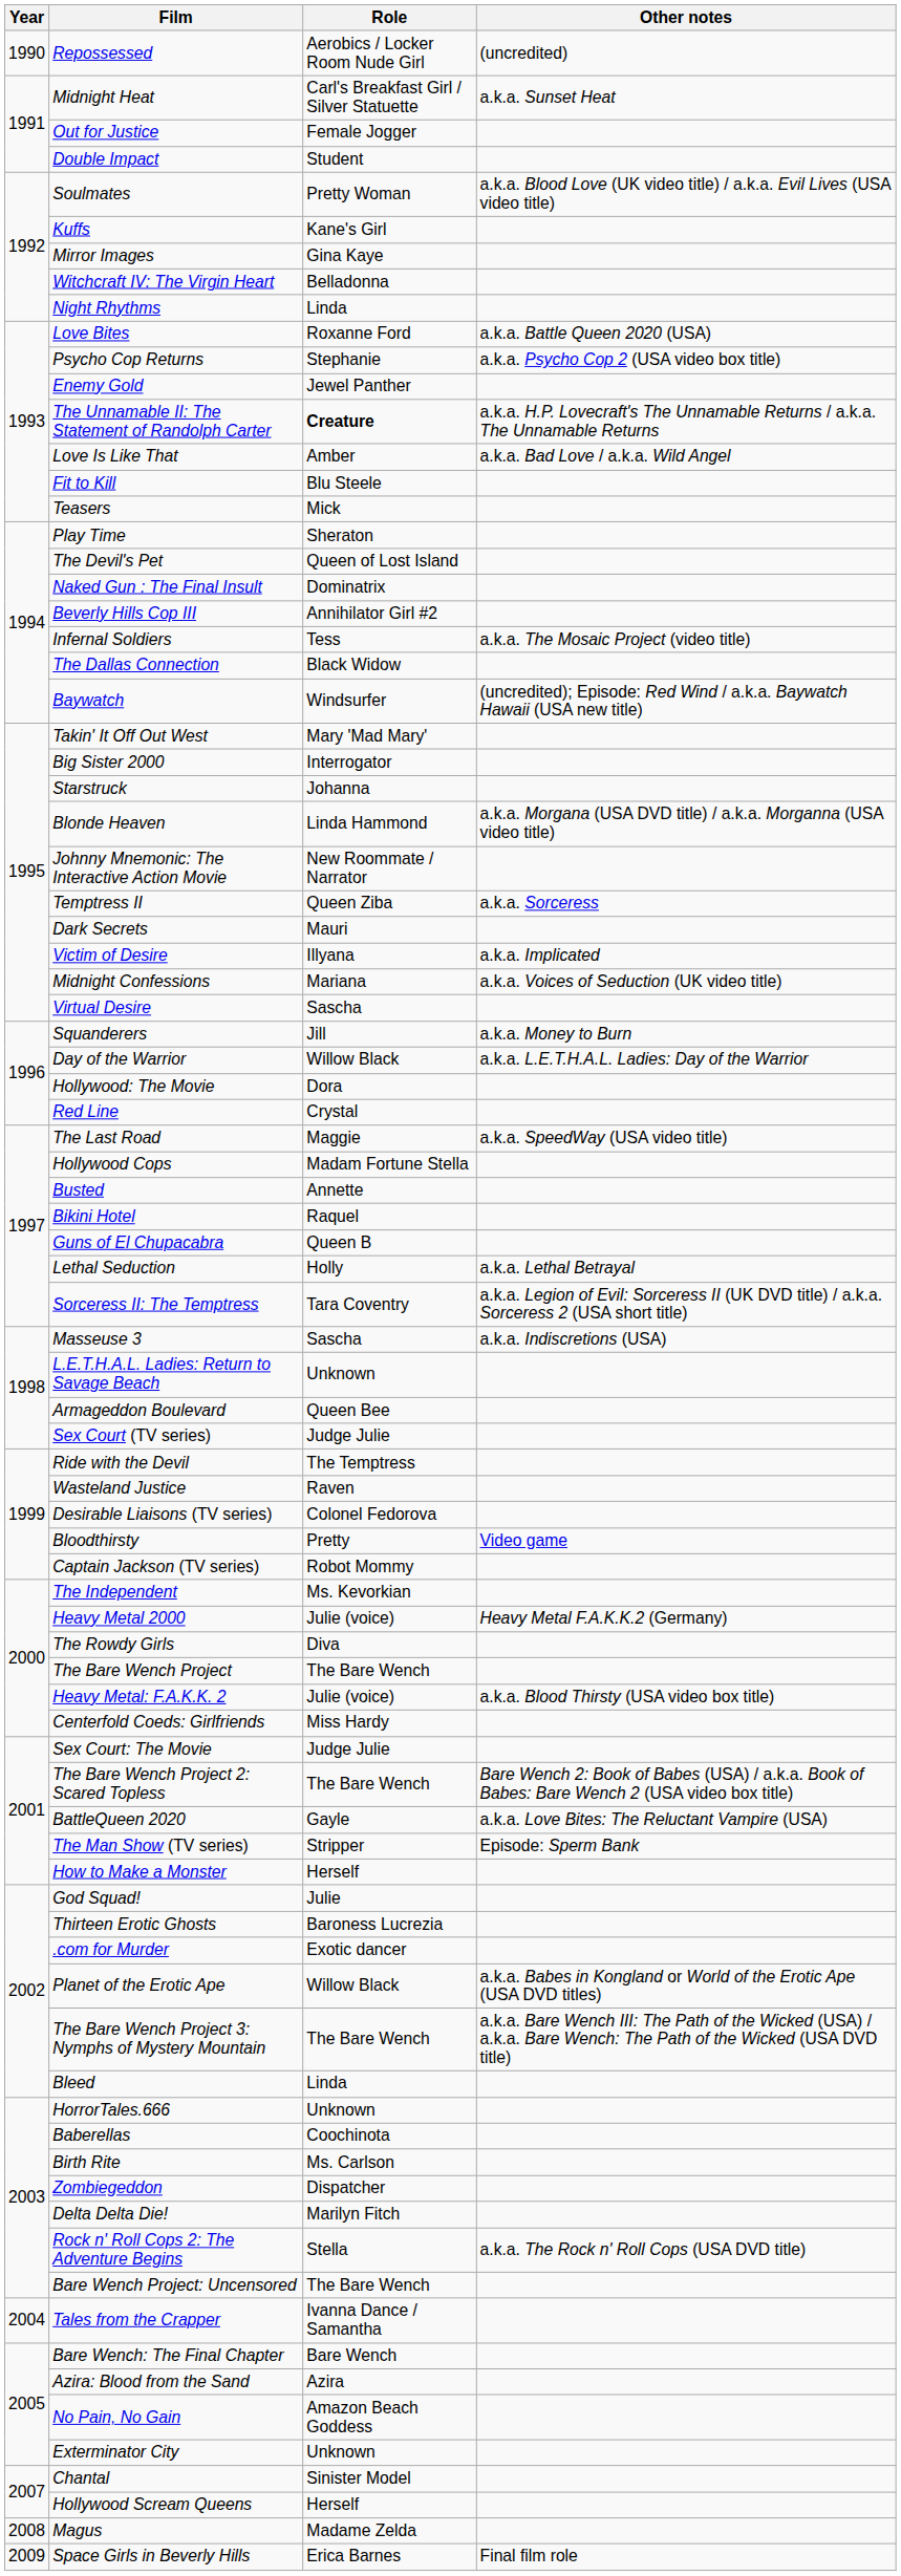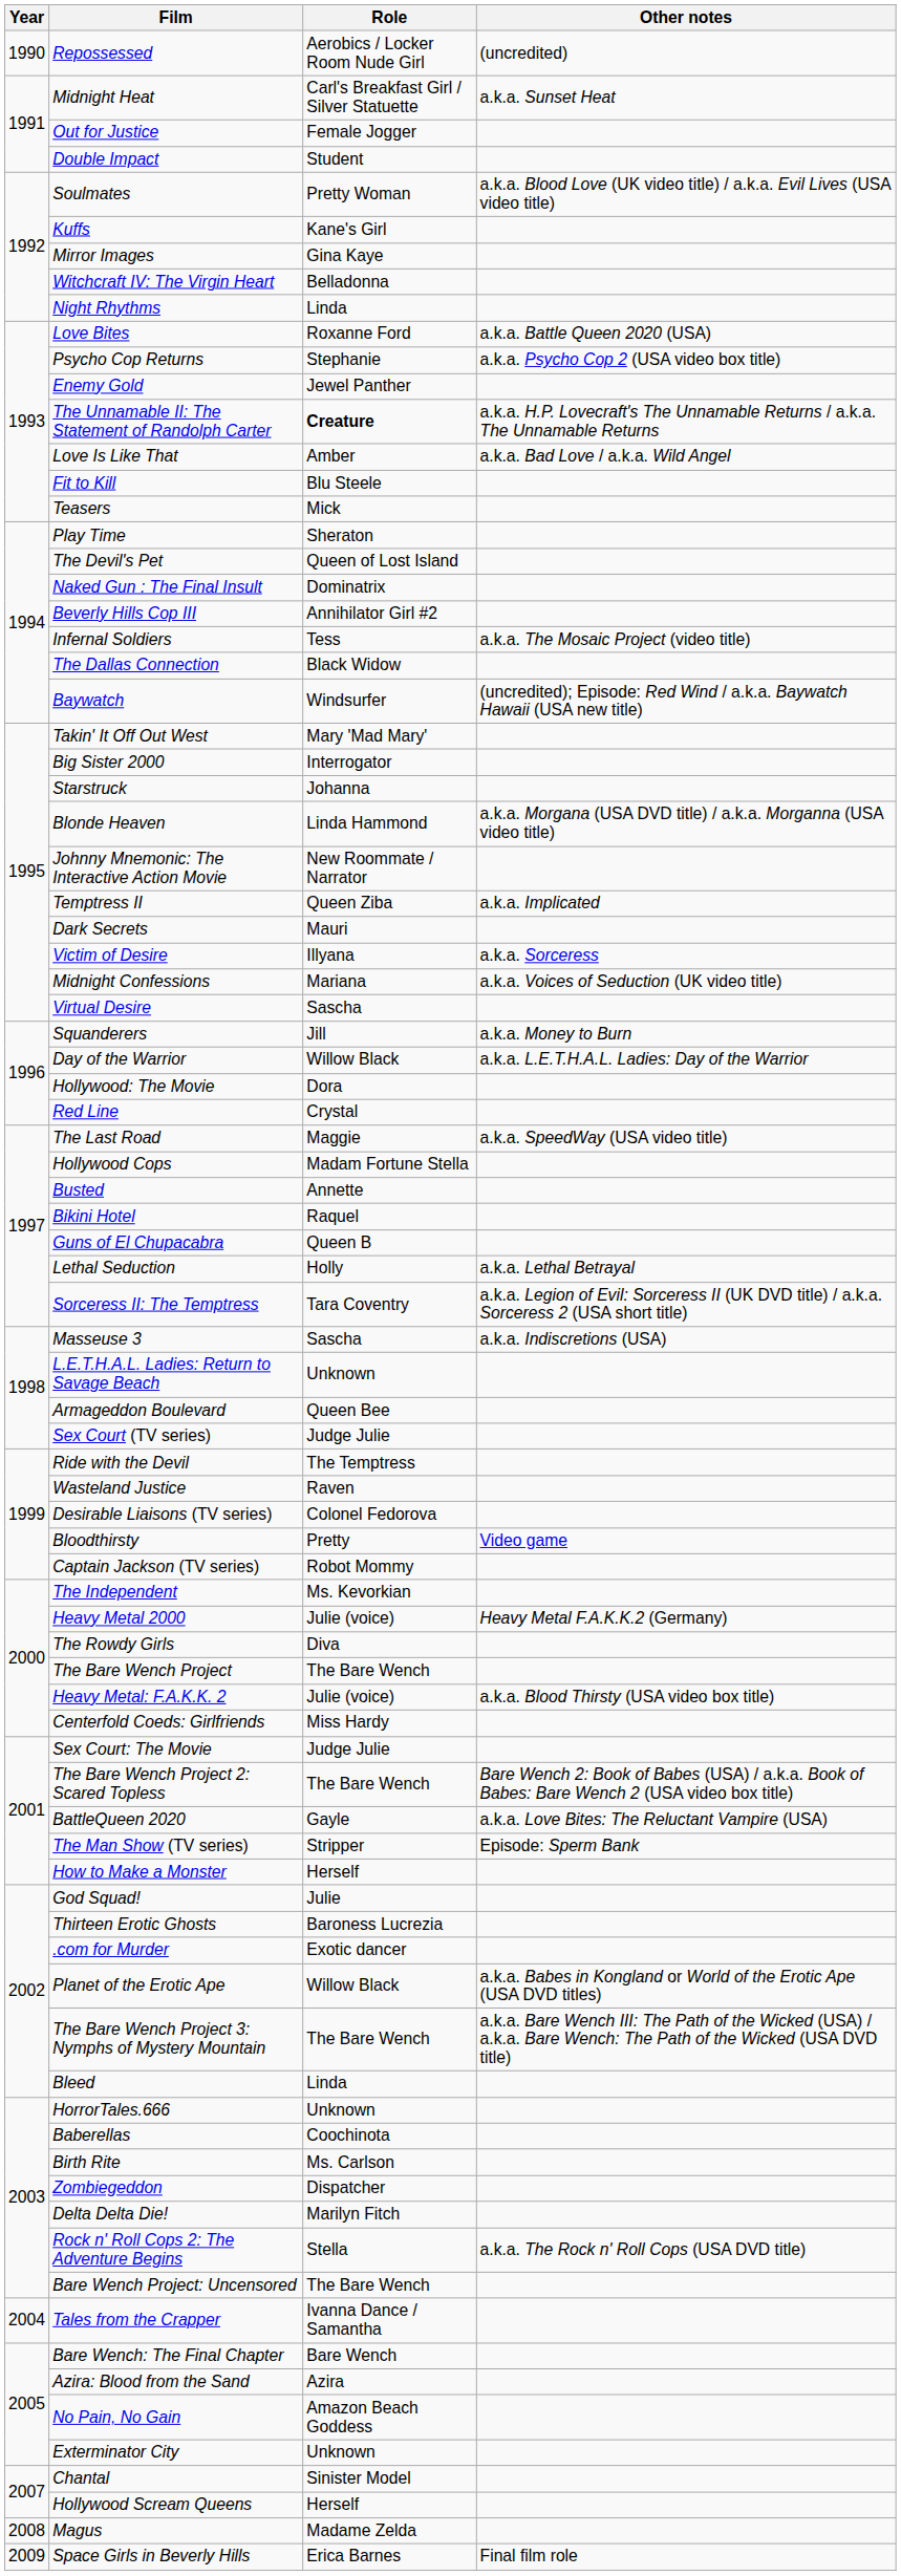 <table class="wikitable">
 <tr>
 <th>Year</th>
 <th>Film</th>
 <th>Role</th>
 <th>Other notes</th>
 </tr>
 <tr>
 <td>1990</td>
 <td><em><a href='#'>Repossessed</a></em></td>
 <td>Aerobics / Locker Room Nude Girl</td>
 <td>(uncredited)</td>
 </tr>
 <tr>
 <td rowspan="3">1991</td>
 <td><em>Midnight Heat</em></td>
 <td>Carl's Breakfast Girl / Silver Statuette</td>
 <td>a.k.a. <em>Sunset Heat</em></td>
 </tr>
 <tr>
 <td><em><a href='#'>Out for Justice</a></em></td>
 <td>Female Jogger</td>
 <td></td>
 </tr>
 <tr>
 <td><em><a href='#'>Double Impact</a></em></td>
 <td>Student</td>
 <td></td>
 </tr>
 <tr>
 <td rowspan="5">1992</td>
 <td><em>Soulmates</em></td>
 <td>Pretty Woman</td>
 <td>a.k.a. <em>Blood Love</em> (UK video title) / a.k.a. <em>Evil Lives</em> (USA video title)</td>
 </tr>
 <tr>
 <td><em><a href='#'>Kuffs</a></em></td>
 <td>Kane's Girl</td>
 <td></td>
 </tr>
 <tr>
 <td><em>Mirror Images</em></td>
 <td>Gina Kaye</td>
 <td></td>
 </tr>
 <tr>
 <td><em><a href='#'>Witchcraft IV: The Virgin Heart</a></em></td>
 <td>Belladonna</td>
 <td></td>
 </tr>
 <tr>
 <td><em><a href='#'>Night Rhythms</a></em></td>
 <td>Linda</td>
 <td></td>
 </tr>
 <tr>
 <td rowspan="7">1993</td>
 <td><em><a href='#'>Love Bites</a></em></td>
 <td>Roxanne Ford</td>
 <td>a.k.a. <em>Battle Queen 2020</em> (USA)</td>
 </tr>
 <tr>
 <td><em>Psycho Cop Returns</em></td>
 <td>Stephanie</td>
 <td>a.k.a. <em><a href='#'>Psycho Cop 2</a></em> (USA video box title)</td>
 </tr>
 <tr>
 <td><em><a href='#'>Enemy Gold</a></em></td>
 <td>Jewel Panther</td>
 <td></td>
 </tr>
 <tr>
 <td><em><a href='#'>The Unnamable II: The Statement of Randolph Carter</a></em></td>
 <td><strong>Creature</strong></td>
 <td>a.k.a. <em>H.P. Lovecraft's The Unnamable Returns</em> / a.k.a. <em>The Unnamable Returns</em></td>
 </tr>
 <tr>
 <td><em>Love Is Like That</em></td>
 <td>Amber</td>
 <td>a.k.a. <em>Bad Love</em> / a.k.a. <em>Wild Angel</em></td>
 </tr>
 <tr>
 <td><em><a href='#'>Fit to Kill</a></em></td>
 <td>Blu Steele</td>
 <td></td>
 </tr>
 <tr>
 <td><em>Teasers</em></td>
 <td>Mick</td>
 <td></td>
 </tr>
 <tr>
 <td rowspan="7">1994</td>
 <td><em>Play Time</em></td>
 <td>Sheraton</td>
 <td></td>
 </tr>
 <tr>
 <td><em>The Devil's Pet</em></td>
 <td>Queen of Lost Island</td>
 <td></td>
 </tr>
 <tr>
 <td><em><a href='#'>Naked Gun : The Final Insult</a></em></td>
 <td>Dominatrix</td>
 <td></td>
 </tr>
 <tr>
 <td><em><a href='#'>Beverly Hills Cop III</a></em></td>
 <td>Annihilator Girl #2</td>
 <td></td>
 </tr>
 <tr>
 <td><em>Infernal Soldiers</em></td>
 <td>Tess</td>
 <td>a.k.a. <em>The Mosaic Project</em> (video title)</td>
 </tr>
 <tr>
 <td><em><a href='#'>The Dallas Connection</a></em></td>
 <td>Black Widow</td>
 <td></td>
 </tr>
 <tr>
 <td><em><a href='#'>Baywatch</a></em></td>
 <td>Windsurfer</td>
 <td>(uncredited); Episode: <em>Red Wind</em> / a.k.a. <em>Baywatch Hawaii</em> (USA new title)</td>
 </tr>
 <tr>
 <td rowspan="10">1995</td>
 <td><em>Takin' It Off Out West</em></td>
 <td>Mary 'Mad Mary'</td>
 <td></td>
 </tr>
 <tr>
 <td><em>Big Sister 2000</em></td>
 <td>Interrogator</td>
 <td></td>
 </tr>
 <tr>
 <td><em>Starstruck</em></td>
 <td>Johanna</td>
 <td></td>
 </tr>
 <tr>
 <td><em>Blonde Heaven</em></td>
 <td>Linda Hammond</td>
 <td>a.k.a. <em>Morgana</em> (USA DVD title) / a.k.a. <em>Morganna</em> (USA video title)</td>
 </tr>
 <tr>
 <td><em>Johnny Mnemonic: The Interactive Action Movie</em></td>
 <td>New Roommate / Narrator</td>
 <td></td>
 </tr>
 <tr>
 <td><em>Temptress II</em></td>
 <td>Queen Ziba</td>
-<td>a.k.a. <em><a href='#'>Sorceress</a></em></td>
+<td>a.k.a. <em>Implicated</em></td>
 </tr>
 <tr>
 <td><em>Dark Secrets</em></td>
 <td>Mauri</td>
 <td></td>
 </tr>
 <tr>
 <td><em><a href='#'>Victim of Desire</a></em></td>
 <td>Illyana</td>
-<td>a.k.a. <em>Implicated</em></td>
+<td>a.k.a. <em><a href='#'>Sorceress</a></em></td>
 </tr>
 <tr>
 <td><em>Midnight Confessions</em></td>
 <td>Mariana</td>
 <td>a.k.a. <em>Voices of Seduction</em> (UK video title)</td>
 </tr>
 <tr>
 <td><em><a href='#'>Virtual Desire</a></em></td>
 <td>Sascha</td>
 <td></td>
 </tr>
 <tr>
 <td rowspan="4">1996</td>
 <td><em>Squanderers</em></td>
 <td>Jill</td>
 <td>a.k.a. <em>Money to Burn</em></td>
 </tr>
 <tr>
 <td><em>Day of the Warrior</em></td>
 <td>Willow Black</td>
 <td>a.k.a. <em>L.E.T.H.A.L. Ladies: Day of the Warrior</em></td>
 </tr>
 <tr>
 <td><em>Hollywood: The Movie</em></td>
 <td>Dora</td>
 <td></td>
 </tr>
 <tr>
 <td><em><a href='#'>Red Line</a></em></td>
 <td>Crystal</td>
 <td></td>
 </tr>
 <tr>
 <td rowspan="7">1997</td>
 <td><em>The Last Road</em></td>
 <td>Maggie</td>
 <td>a.k.a. <em>SpeedWay</em> (USA video title)</td>
 </tr>
 <tr>
 <td><em>Hollywood Cops</em></td>
 <td>Madam Fortune Stella</td>
 <td></td>
 </tr>
 <tr>
 <td><em><a href='#'>Busted</a></em></td>
 <td>Annette</td>
 <td></td>
 </tr>
 <tr>
 <td><em><a href='#'>Bikini Hotel</a></em></td>
 <td>Raquel</td>
 <td></td>
 </tr>
 <tr>
 <td><em><a href='#'>Guns of El Chupacabra</a></em></td>
 <td>Queen B</td>
 <td></td>
 </tr>
 <tr>
 <td><em>Lethal Seduction</em></td>
 <td>Holly</td>
 <td>a.k.a. <em>Lethal Betrayal</em></td>
 </tr>
 <tr>
 <td><em><a href='#'>Sorceress II: The Temptress</a></em></td>
 <td>Tara Coventry</td>
 <td>a.k.a. <em>Legion of Evil: Sorceress II</em> (UK DVD title) / a.k.a. <em>Sorceress 2</em> (USA short title)</td>
 </tr>
 <tr>
 <td rowspan="4">1998</td>
 <td><em>Masseuse 3</em></td>
 <td>Sascha</td>
 <td>a.k.a. <em>Indiscretions</em> (USA)</td>
 </tr>
 <tr>
 <td><em><a href='#'>L.E.T.H.A.L. Ladies: Return to Savage Beach</a></em></td>
 <td>Unknown</td>
 <td></td>
 </tr>
 <tr>
 <td><em>Armageddon Boulevard</em></td>
 <td>Queen Bee</td>
 <td></td>
 </tr>
 <tr>
 <td><em><a href='#'>Sex Court</a></em> (TV series)</td>
 <td>Judge Julie</td>
 <td></td>
 </tr>
 <tr>
 <td rowspan="5">1999</td>
 <td><em>Ride with the Devil</em></td>
 <td>The Temptress</td>
 <td></td>
 </tr>
 <tr>
 <td><em>Wasteland Justice</em></td>
 <td>Raven</td>
 <td></td>
 </tr>
 <tr>
 <td><em>Desirable Liaisons</em> (TV series)</td>
 <td>Colonel Fedorova</td>
 <td></td>
 </tr>
 <tr>
 <td><em>Bloodthirsty</em></td>
 <td>Pretty</td>
 <td><a href='#'>Video game</a></td>
 </tr>
 <tr>
 <td><em>Captain Jackson</em> (TV series)</td>
 <td>Robot Mommy</td>
 <td></td>
 </tr>
 <tr>
 <td rowspan="6">2000</td>
 <td><em><a href='#'>The Independent</a></em></td>
 <td>Ms. Kevorkian</td>
 <td></td>
 </tr>
 <tr>
 <td><em><a href='#'>Heavy Metal 2000</a></em></td>
 <td>Julie (voice)</td>
 <td><em>Heavy Metal F.A.K.K.2</em> (Germany)</td>
 </tr>
 <tr>
 <td><em>The Rowdy Girls</em></td>
 <td>Diva</td>
 <td></td>
 </tr>
 <tr>
 <td><em>The Bare Wench Project</em></td>
 <td>The Bare Wench</td>
 <td></td>
 </tr>
 <tr>
 <td><em><a href='#'>Heavy Metal: F.A.K.K. 2</a></em></td>
 <td>Julie (voice)</td>
 <td>a.k.a. <em>Blood Thirsty</em> (USA video box title)</td>
 </tr>
 <tr>
 <td><em>Centerfold Coeds: Girlfriends</em></td>
 <td>Miss Hardy</td>
 <td></td>
 </tr>
 <tr>
 <td rowspan="5">2001</td>
 <td><em>Sex Court: The Movie</em></td>
 <td>Judge Julie</td>
 <td></td>
 </tr>
 <tr>
 <td><em>The Bare Wench Project 2: Scared Topless</em></td>
 <td>The Bare Wench</td>
 <td><em>Bare Wench 2: Book of Babes</em> (USA) / a.k.a. <em>Book of Babes: Bare Wench 2</em> (USA video box title)</td>
 </tr>
 <tr>
 <td><em>BattleQueen 2020</em></td>
 <td>Gayle</td>
 <td>a.k.a. <em>Love Bites: The Reluctant Vampire</em> (USA)</td>
 </tr>
 <tr>
 <td><em><a href='#'>The Man Show</a></em> (TV series)</td>
 <td>Stripper</td>
 <td>Episode: <em>Sperm Bank</em></td>
 </tr>
 <tr>
 <td><em><a href='#'>How to Make a Monster</a></em></td>
 <td>Herself</td>
 <td></td>
 </tr>
 <tr>
 <td rowspan="6">2002</td>
 <td><em>God Squad!</em></td>
 <td>Julie</td>
 <td></td>
 </tr>
 <tr>
 <td><em>Thirteen Erotic Ghosts</em></td>
 <td>Baroness Lucrezia</td>
 <td></td>
 </tr>
 <tr>
 <td><em><a href='#'>.com for Murder</a></em></td>
 <td>Exotic dancer</td>
 <td></td>
 </tr>
 <tr>
 <td><em>Planet of the Erotic Ape</em></td>
 <td>Willow Black</td>
 <td>a.k.a. <em>Babes in Kongland</em> or <em>World of the Erotic Ape</em> (USA DVD titles)</td>
 </tr>
 <tr>
 <td><em>The Bare Wench Project 3: Nymphs of Mystery Mountain</em></td>
 <td>The Bare Wench</td>
 <td>a.k.a. <em>Bare Wench III: The Path of the Wicked</em> (USA) / a.k.a. <em>Bare Wench: The Path of the Wicked</em> (USA DVD title)</td>
 </tr>
 <tr>
 <td><em>Bleed</em></td>
 <td>Linda</td>
 <td></td>
 </tr>
 <tr>
 <td rowspan="7">2003</td>
 <td><em>HorrorTales.666</em></td>
 <td>Unknown</td>
 <td></td>
 </tr>
 <tr>
 <td><em>Baberellas</em></td>
 <td>Coochinota</td>
 <td></td>
 </tr>
 <tr>
 <td><em>Birth Rite</em></td>
 <td>Ms. Carlson</td>
 <td></td>
 </tr>
 <tr>
 <td><em><a href='#'>Zombiegeddon</a></em></td>
 <td>Dispatcher</td>
 <td></td>
 </tr>
 <tr>
 <td><em>Delta Delta Die!</em></td>
 <td>Marilyn Fitch</td>
 <td></td>
 </tr>
 <tr>
 <td><em><a href='#'>Rock n' Roll Cops 2: The Adventure Begins</a></em></td>
 <td>Stella</td>
 <td>a.k.a. <em>The Rock n' Roll Cops</em> (USA DVD title)</td>
 </tr>
 <tr>
 <td><em>Bare Wench Project: Uncensored</em></td>
 <td>The Bare Wench</td>
 <td></td>
 </tr>
 <tr>
 <td>2004</td>
 <td><em><a href='#'>Tales from the Crapper</a></em></td>
 <td>Ivanna Dance / Samantha</td>
 <td></td>
 </tr>
 <tr>
 <td rowspan="4">2005</td>
 <td><em>Bare Wench: The Final Chapter</em></td>
 <td>Bare Wench</td>
 <td></td>
 </tr>
 <tr>
 <td><em>Azira: Blood from the Sand</em></td>
 <td>Azira</td>
 <td></td>
 </tr>
 <tr>
 <td><em><a href='#'>No Pain, No Gain</a></em></td>
 <td>Amazon Beach Goddess</td>
 <td></td>
 </tr>
 <tr>
 <td><em>Exterminator City</em></td>
 <td>Unknown</td>
 <td></td>
 </tr>
 <tr>
 <td rowspan="2">2007</td>
 <td><em>Chantal</em></td>
 <td>Sinister Model</td>
 <td></td>
 </tr>
 <tr>
 <td><em>Hollywood Scream Queens</em></td>
 <td>Herself</td>
 <td></td>
 </tr>
 <tr>
 <td>2008</td>
 <td><em>Magus</em></td>
 <td>Madame Zelda</td>
 <td></td>
 </tr>
 <tr>
 <td>2009</td>
 <td><em>Space Girls in Beverly Hills</em></td>
 <td>Erica Barnes</td>
 <td>Final film role</td>
 </tr>
 </table>
